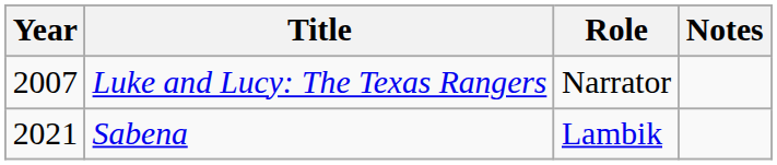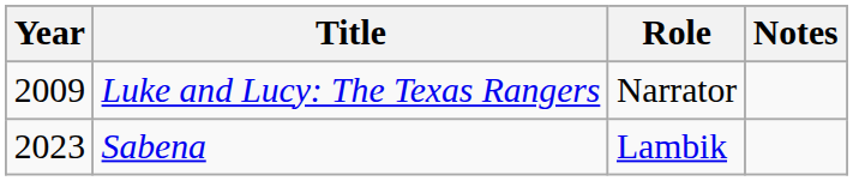 <table class="wikitable sortable">
 <tr>
 <th>Year</th>
 <th>Title</th>
 <th>Role</th>
 <th class="unsortable">Notes</th>
 </tr>
 <tr>
-<td>2007</td>
+<td>2009</td>
 <td><em><a href='#'>Luke and Lucy: The Texas Rangers</a></em></td>
 <td>Narrator</td>
 <td></td>
 </tr>
 <tr>
-<td>2021</td>
+<td>2023</td>
 <td><em><a href='#'>Sabena</a></em></td>
 <td><a href='#'>Lambik</a></td>
 <td></td>
 </tr>
 </table>
